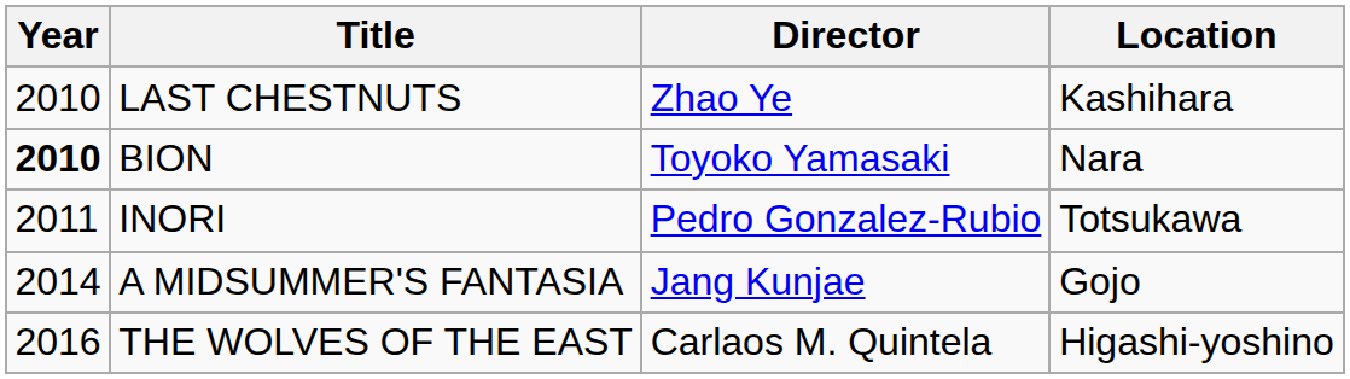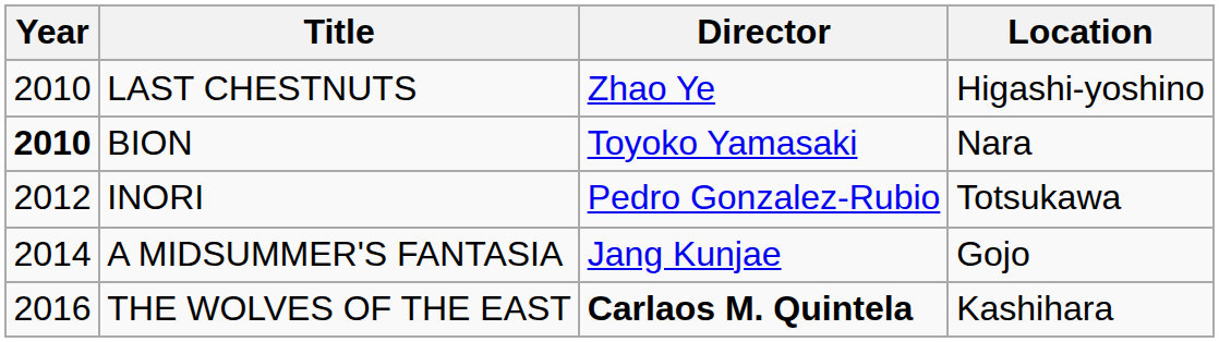 <table class="wikitable">
 <tr>
 <th>Year</th>
 <th>Title</th>
 <th>Director</th>
 <th>Location</th>
 </tr>
 <tr>
 <td>2010</td>
 <td>LAST CHESTNUTS</td>
 <td><a href='#'>Zhao Ye</a></td>
-<td>Kashihara</td>
+<td>Higashi-yoshino</td>
 </tr>
 <tr>
 <td><strong>2010</strong></td>
 <td>BION</td>
 <td><a href='#'>Toyoko Yamasaki</a></td>
 <td>Nara</td>
 </tr>
 <tr>
-<td>2011</td>
+<td>2012</td>
 <td>INORI</td>
 <td><a href='#'>Pedro Gonzalez-Rubio</a></td>
 <td>Totsukawa</td>
 </tr>
 <tr>
 <td>2014</td>
 <td>A MIDSUMMER'S FANTASIA</td>
 <td><a href='#'>Jang Kunjae</a></td>
 <td>Gojo</td>
 </tr>
 <tr>
 <td>2016</td>
 <td>THE WOLVES OF THE EAST</td>
-<td>Carlaos M. Quintela</td>
-<td>Higashi-yoshino</td>
+<td><strong>Carlaos M. Quintela</strong></td>
+<td>Kashihara</td>
 </tr>
 </table>
